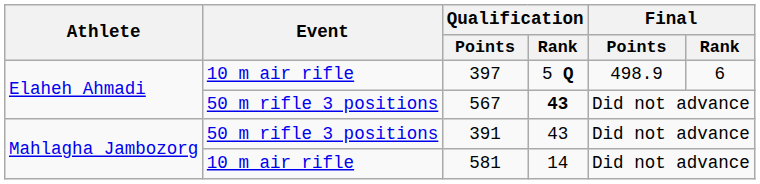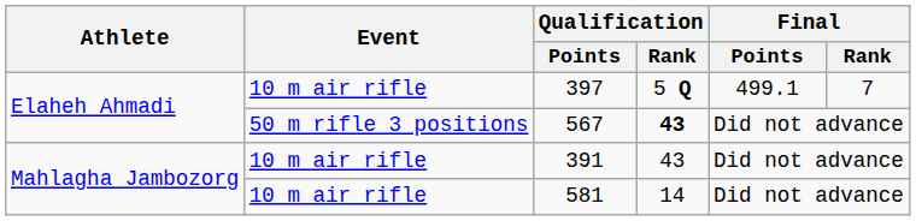 <table class="wikitable" style="font-size:90%;">
 <tr>
 <th rowspan=2>Athlete</th>
 <th rowspan=2>Event</th>
 <th colspan=2>Qualification</th>
 <th colspan=2>Final</th>
 </tr>
 <tr style="font-size:95%">
 <th>Points</th>
 <th>Rank</th>
 <th>Points</th>
 <th>Rank</th>
 </tr>
 <tr align=center>
 <td rowspan=2 align="left"><a href='#'>Elaheh Ahmadi</a></td>
 <td align="left"><a href='#'>10 m air rifle</a></td>
 <td>397</td>
 <td>5 <strong>Q</strong></td>
-<td>498.9</td>
-<td>6</td>
+<td>499.1</td>
+<td>7</td>
 </tr>
 <tr align=center>
 <td align="left"><a href='#'>50 m rifle 3 positions</a></td>
 <td>567</td>
 <td><strong>43</strong></td>
 <td colspan=2>Did not advance</td>
 </tr>
 <tr align=center>
 <td rowspan=2 align="left"><a href='#'>Mahlagha Jambozorg</a></td>
-<td align="left"><a href='#'>50 m rifle 3 positions</a></td>
+<td align="left"><a href='#'>10 m air rifle</a></td>
 <td>391</td>
 <td>43</td>
 <td colspan=2>Did not advance</td>
 </tr>
 <tr align=center>
 <td align="left"><a href='#'>10 m air rifle</a></td>
 <td>581</td>
 <td>14</td>
 <td colspan=2>Did not advance</td>
 </tr>
 </table>
